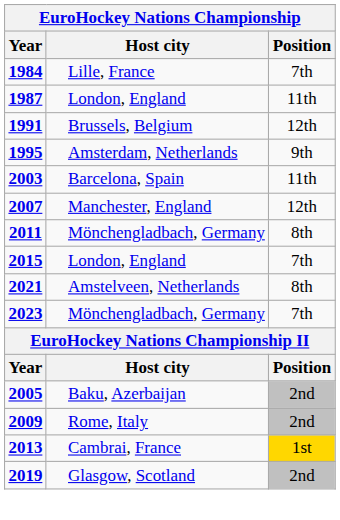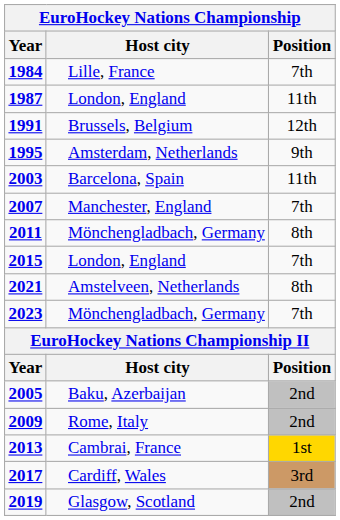 <table class="wikitable" style="text-align: center;">
 <tr>
 <th colspan=3><a href='#'>EuroHockey Nations Championship</a></th>
 </tr>
 <tr>
 <th>Year</th>
 <th>Host city</th>
 <th>Position</th>
 </tr>
 <tr>
 <td><strong><a href='#'>1984</a></strong></td>
 <td style="text-align: left; padding-left: 20px;"> <a href='#'>Lille</a>, <a href='#'>France</a></td>
 <td>7th</td>
 </tr>
 <tr>
 <td><strong><a href='#'>1987</a></strong></td>
 <td style="text-align: left; padding-left: 20px;"> <a href='#'>London</a>, <a href='#'>England</a></td>
 <td>11th</td>
 </tr>
 <tr>
 <td><strong><a href='#'>1991</a></strong></td>
 <td style="text-align: left; padding-left: 20px;"> <a href='#'>Brussels</a>, <a href='#'>Belgium</a></td>
 <td>12th</td>
 </tr>
 <tr>
 <td><strong><a href='#'>1995</a></strong></td>
 <td style="text-align: left; padding-left: 20px;"> <a href='#'>Amsterdam</a>, <a href='#'>Netherlands</a></td>
 <td>9th</td>
 </tr>
 <tr>
 <td><strong><a href='#'>2003</a></strong></td>
 <td style="text-align: left; padding-left: 20px;"> <a href='#'>Barcelona</a>, <a href='#'>Spain</a></td>
 <td>11th</td>
 </tr>
 <tr>
 <td><strong><a href='#'>2007</a></strong></td>
 <td style="text-align: left; padding-left: 20px;"> <a href='#'>Manchester</a>, <a href='#'>England</a></td>
-<td>12th</td>
+<td>7th</td>
 </tr>
 <tr>
 <td><strong><a href='#'>2011</a></strong></td>
 <td style="text-align: left; padding-left: 20px;"> <a href='#'>Mönchengladbach</a>, <a href='#'>Germany</a></td>
 <td>8th</td>
 </tr>
 <tr>
 <td><strong><a href='#'>2015</a></strong></td>
 <td style="text-align: left; padding-left: 20px;"> <a href='#'>London</a>, <a href='#'>England</a></td>
 <td>7th</td>
 </tr>
 <tr>
 <td><strong><a href='#'>2021</a></strong></td>
 <td style="text-align: left; padding-left: 20px;"> <a href='#'>Amstelveen</a>, <a href='#'>Netherlands</a></td>
 <td>8th</td>
 </tr>
 <tr>
 <td><strong><a href='#'>2023</a></strong></td>
 <td style="text-align: left; padding-left: 20px;"> <a href='#'>Mönchengladbach</a>, <a href='#'>Germany</a></td>
 <td>7th</td>
 </tr>
 <tr>
 <th colspan=3><a href='#'>EuroHockey Nations Championship II</a></th>
 </tr>
 <tr>
 <th>Year</th>
 <th>Host city</th>
 <th>Position</th>
 </tr>
 <tr>
 <td><strong><a href='#'>2005</a></strong></td>
 <td style="text-align: left; padding-left: 20px;"> <a href='#'>Baku</a>, <a href='#'>Azerbaijan</a></td>
 <td style="background-color: silver;">2nd</td>
 </tr>
 <tr>
 <td><strong><a href='#'>2009</a></strong></td>
 <td style="text-align: left; padding-left: 20px;"> <a href='#'>Rome</a>, <a href='#'>Italy</a></td>
 <td style="background-color: silver;">2nd</td>
 </tr>
 <tr>
 <td><strong><a href='#'>2013</a></strong></td>
 <td style="text-align: left; padding-left: 20px;"> <a href='#'>Cambrai</a>, <a href='#'>France</a></td>
 <td style="background-color: gold;">1st</td>
 </tr>
 <tr>
+<td><strong><a href='#'>2017</a></strong></td>
+<td style="text-align: left; padding-left: 20px;"> <a href='#'>Cardiff</a>, <a href='#'>Wales</a></td>
+<td style="background-color: #cc9966;">3rd</td>
+</tr>
+<tr>
 <td><strong><a href='#'>2019</a></strong></td>
 <td style="text-align: left; padding-left: 20px;"> <a href='#'>Glasgow</a>, <a href='#'>Scotland</a></td>
 <td style="background-color: silver;">2nd</td>
 </tr>
 </table>
